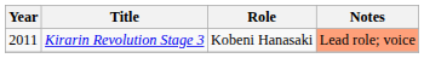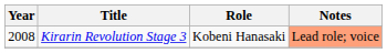 <table class="wikitable sortable">
 <tr>
 <th>Year</th>
 <th>Title</th>
 <th>Role</th>
 <th class="unsortable">Notes</th>
 </tr>
 <tr>
-<td>2011</td>
+<td>2008</td>
 <td><em><a href='#'>Kirarin Revolution Stage 3</a></em></td>
 <td>Kobeni Hanasaki</td>
 <td style="background: lightsalmon;">Lead role; voice</td>
 </tr>
 <tr>
 </tr>
 </table>
